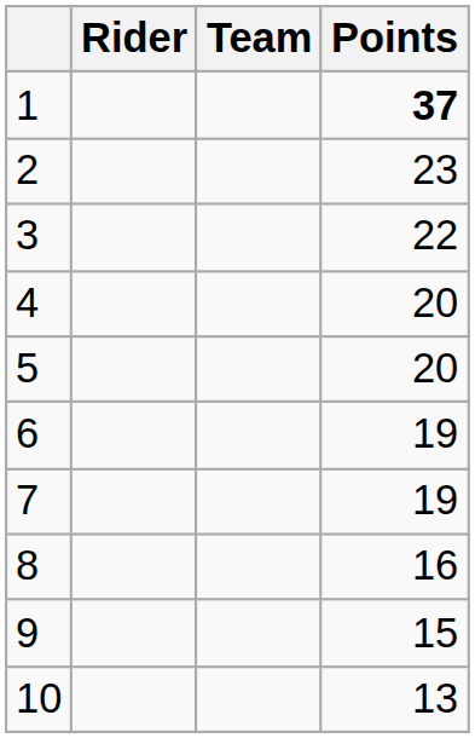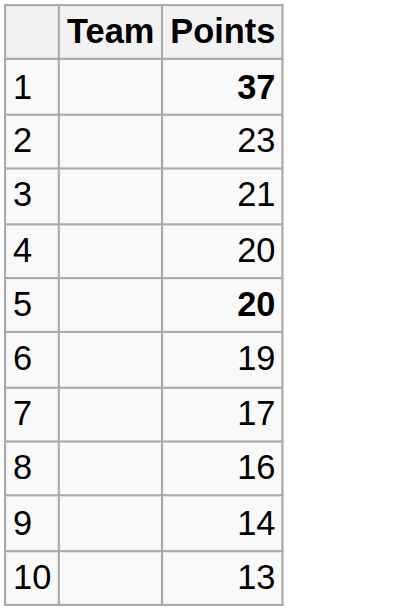 <table class="wikitable">
 <tr>
 <th></th>
-<th>Rider</th>
 <th>Team</th>
 <th>Points</th>
 </tr>
 <tr>
 <td>1</td>
-<td> </td>
 <td></td>
 <td align="right"><strong>37</strong></td>
 </tr>
 <tr>
 <td>2</td>
 <td></td>
-<td></td>
 <td align="right">23</td>
 </tr>
 <tr>
 <td>3</td>
-<td> </td>
 <td></td>
-<td align="right">22</td>
+<td align="right">21</td>
 </tr>
 <tr>
 <td>4</td>
-<td></td>
 <td></td>
 <td align="right">20</td>
 </tr>
 <tr>
 <td>5</td>
 <td></td>
-<td></td>
-<td align="right">20</td>
+<td align="right"><strong>20</strong></td>
 </tr>
 <tr>
 <td>6</td>
-<td></td>
 <td></td>
 <td align="right">19</td>
 </tr>
 <tr>
 <td>7</td>
 <td></td>
-<td></td>
-<td align="right">19</td>
+<td align="right">17</td>
 </tr>
 <tr>
 <td>8</td>
-<td></td>
 <td></td>
 <td align="right">16</td>
 </tr>
 <tr>
 <td>9</td>
 <td></td>
-<td></td>
-<td align="right">15</td>
+<td align="right">14</td>
 </tr>
 <tr>
 <td>10</td>
 <td></td>
-<td></td>
 <td align="right">13</td>
 </tr>
 </table>
